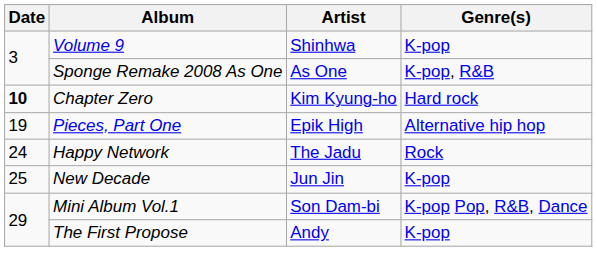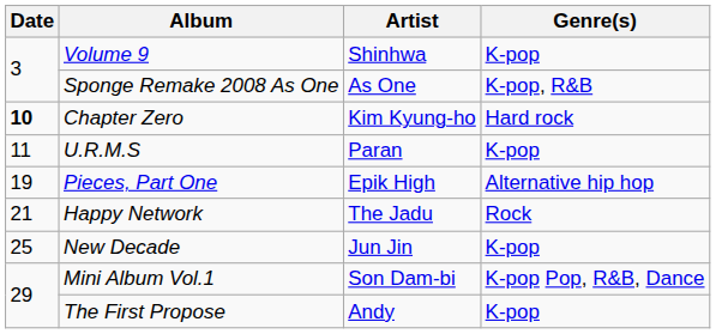 <table class="wikitable" style="text-align: left;">
 <tr>
 <th>Date</th>
 <th>Album</th>
 <th>Artist</th>
 <th>Genre(s)</th>
 </tr>
 <tr>
 <td rowspan="2">3</td>
 <td><a href='#'><em>Volume 9</em></a></td>
 <td><a href='#'>Shinhwa</a></td>
 <td><a href='#'>K-pop</a></td>
 </tr>
 <tr>
 <td><em>Sponge Remake 2008 As One</em></td>
 <td><a href='#'>As One</a></td>
 <td><a href='#'>K-pop</a>, <a href='#'>R&B</a></td>
 </tr>
 <tr>
 <td><strong>10</strong></td>
 <td><em>Chapter Zero</em></td>
 <td><a href='#'>Kim Kyung-ho</a></td>
 <td><a href='#'>Hard rock</a></td>
 </tr>
 <tr>
+<td>11</td>
+<td><em>U.R.M.S</em></td>
+<td><a href='#'>Paran</a></td>
+<td><a href='#'>K-pop</a></td>
+</tr>
+<tr>
 <td rowspan="1">19</td>
 <td><em><a href='#'>Pieces, Part One</a></em></td>
 <td><a href='#'>Epik High</a></td>
 <td><a href='#'>Alternative hip hop</a></td>
 </tr>
 <tr>
-<td>24</td>
+<td>21</td>
 <td><em>Happy Network</em></td>
 <td><a href='#'>The Jadu</a></td>
 <td><a href='#'>Rock</a></td>
 </tr>
 <tr>
 <td rowspan="1">25</td>
 <td><em>New Decade</em></td>
 <td><a href='#'>Jun Jin</a></td>
 <td><a href='#'>K-pop</a></td>
 </tr>
 <tr>
 <td rowspan="2">29</td>
 <td><em>Mini Album Vol.1</em></td>
 <td><a href='#'>Son Dam-bi</a></td>
 <td><a href='#'>K-pop</a> <a href='#'>Pop</a>, <a href='#'>R&B</a>, <a href='#'>Dance</a></td>
 </tr>
 <tr>
 <td><em>The First Propose </em></td>
 <td><a href='#'>Andy</a></td>
 <td><a href='#'>K-pop</a></td>
 </tr>
 </table>
